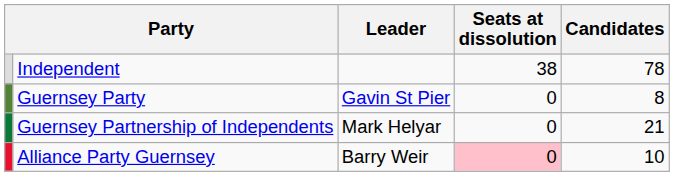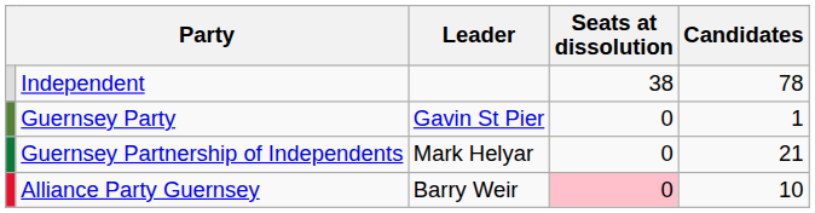 <table class="wikitable sortable plainrowheaders">
 <tr>
 <th scope="col" colspan="2">Party</th>
 <th scope="col">Leader</th>
 <th scope="col">Seats at<br>dissolution</th>
 <th scope="col">Candidates</th>
 </tr>
 <tr>
 <td style="background:#DDDDDD"></td>
 <td><a href='#'>Independent</a></td>
 <td></td>
 <td style="text-align:right;">38</td>
 <td style="text-align:right;">78</td>
 </tr>
 <tr>
 <td style="background:#548235"></td>
 <td><a href='#'>Guernsey Party</a></td>
 <td><a href='#'>Gavin St Pier</a></td>
 <td style="text-align:right;">0</td>
-<td style="text-align:right;">8</td>
+<td style="text-align:right;">1</td>
 </tr>
 <tr>
 <td style="background:#0A7836"></td>
 <td><a href='#'>Guernsey Partnership of Independents</a></td>
 <td>Mark Helyar</td>
 <td style="text-align:right;">0</td>
 <td style="text-align:right;">21</td>
 </tr>
 <tr>
 <td style="background:#E80F2E"></td>
 <td><a href='#'>Alliance Party Guernsey</a></td>
 <td>Barry Weir</td>
 <td style="background: pink; text-align:right;">0</td>
 <td style="text-align:right;">10</td>
 </tr>
 </table>
